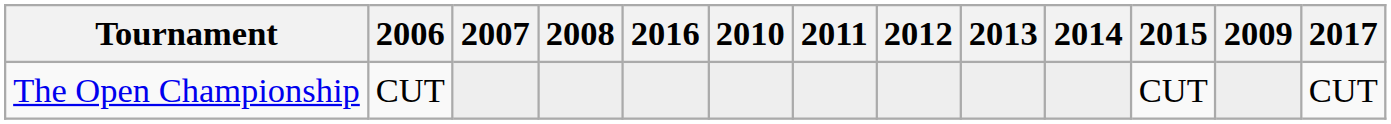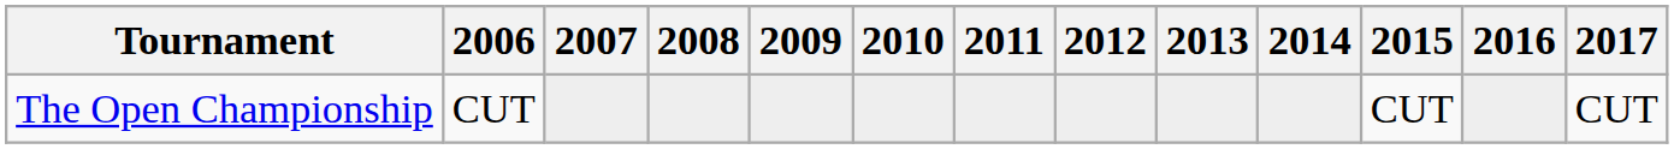 <table class="wikitable" style="font-size:95%;text-align:center;">
 <tr>
 <th>Tournament</th>
 <th>2006</th>
 <th>2007</th>
 <th>2008</th>
-<th>2016</th>
+<th>2009</th>
 <th>2010</th>
 <th>2011</th>
 <th>2012</th>
 <th>2013</th>
 <th>2014</th>
 <th>2015</th>
-<th>2009</th>
+<th>2016</th>
 <th>2017</th>
 </tr>
 <tr>
 <td align=left><a href='#'>The Open Championship</a></td>
 <td>CUT</td>
 <td style="background:#eeeeee;"></td>
 <td style="background:#eeeeee;"></td>
 <td style="background:#eeeeee;"></td>
 <td style="background:#eeeeee;"></td>
 <td style="background:#eeeeee;"></td>
 <td style="background:#eeeeee;"></td>
 <td style="background:#eeeeee;"></td>
 <td style="background:#eeeeee;"></td>
 <td>CUT</td>
 <td style="background:#eeeeee;"></td>
 <td>CUT</td>
 </tr>
 </table>
